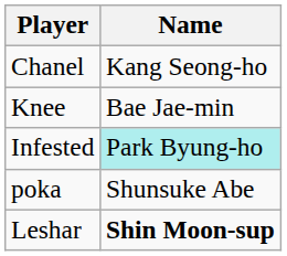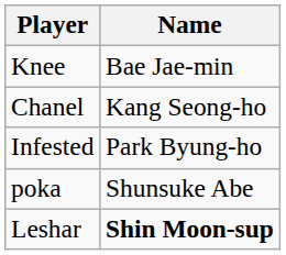 <table class="wikitable">
 <tr>
 <th>Player</th>
 <th>Name</th>
 </tr>
 <tr>
+<td> Knee</td>
+<td>Bae Jae-min</td>
+</tr>
+<tr>
 <td> Chanel</td>
 <td>Kang Seong-ho</td>
 </tr>
 <tr>
-<td> Knee</td>
-<td>Bae Jae-min</td>
-</tr>
-<tr>
 <td> Infested</td>
-<td style="background: paleturquoise;">Park Byung-ho</td>
+<td>Park Byung-ho</td>
 </tr>
 <tr>
 <td> poka</td>
 <td>Shunsuke Abe</td>
 </tr>
 <tr>
 <td> Leshar</td>
 <td><strong>Shin Moon-sup</strong></td>
 </tr>
 </table>
